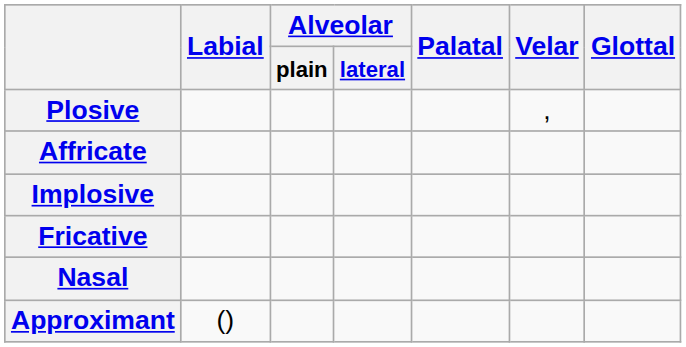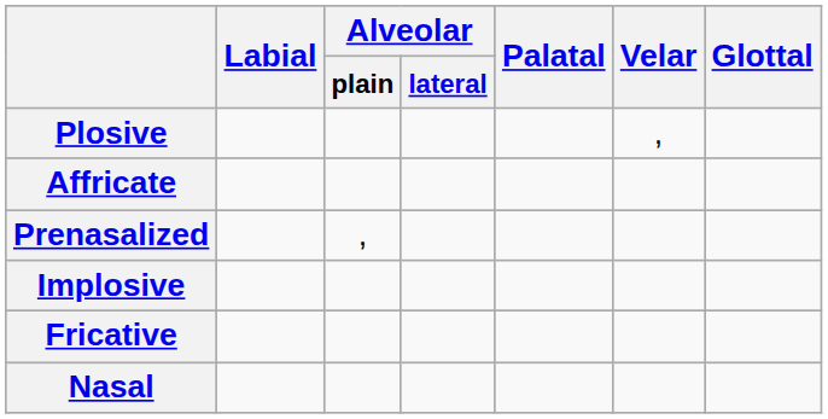 <table class="wikitable" style="text-align:center">
 <tr>
 <th rowspan="2"></th>
 <th rowspan="2"><a href='#'>Labial</a></th>
 <th colspan="2"><a href='#'>Alveolar</a></th>
 <th rowspan="2"><a href='#'>Palatal</a></th>
 <th rowspan="2"><a href='#'>Velar</a></th>
 <th rowspan="2"><a href='#'>Glottal</a></th>
 </tr>
 <tr>
 <th><small>plain</small></th>
 <th><small><a href='#'>lateral</a></small></th>
 </tr>
 <tr>
 <th><a href='#'>Plosive</a></th>
 <td> </td>
 <td> </td>
 <td></td>
 <td></td>
 <td> , </td>
 <td></td>
 </tr>
 <tr>
 <th><a href='#'>Affricate</a></th>
 <td></td>
 <td> </td>
 <td></td>
 <td> </td>
 <td></td>
 <td></td>
 </tr>
 <tr>
+<th><a href='#'>Prenasalized</a></th>
+<td></td>
+<td>, </td>
+<td></td>
+<td></td>
+<td></td>
+<td></td>
+</tr>
+<tr>
 <th><a href='#'>Implosive</a></th>
 <td></td>
 <td></td>
 <td></td>
 <td></td>
 <td></td>
 <td></td>
 </tr>
 <tr>
 <th><a href='#'>Fricative</a></th>
 <td> </td>
 <td> </td>
 <td> </td>
 <td> </td>
 <td> </td>
 <td></td>
 </tr>
 <tr>
 <th><a href='#'>Nasal</a></th>
 <td></td>
 <td></td>
 <td></td>
 <td></td>
 <td></td>
 <td></td>
 </tr>
-<tr>
-<th><a href='#'>Approximant</a></th>
-<td>()</td>
-<td></td>
-<td></td>
-<td></td>
-<td></td>
-<td></td>
-</tr>
 </table>
